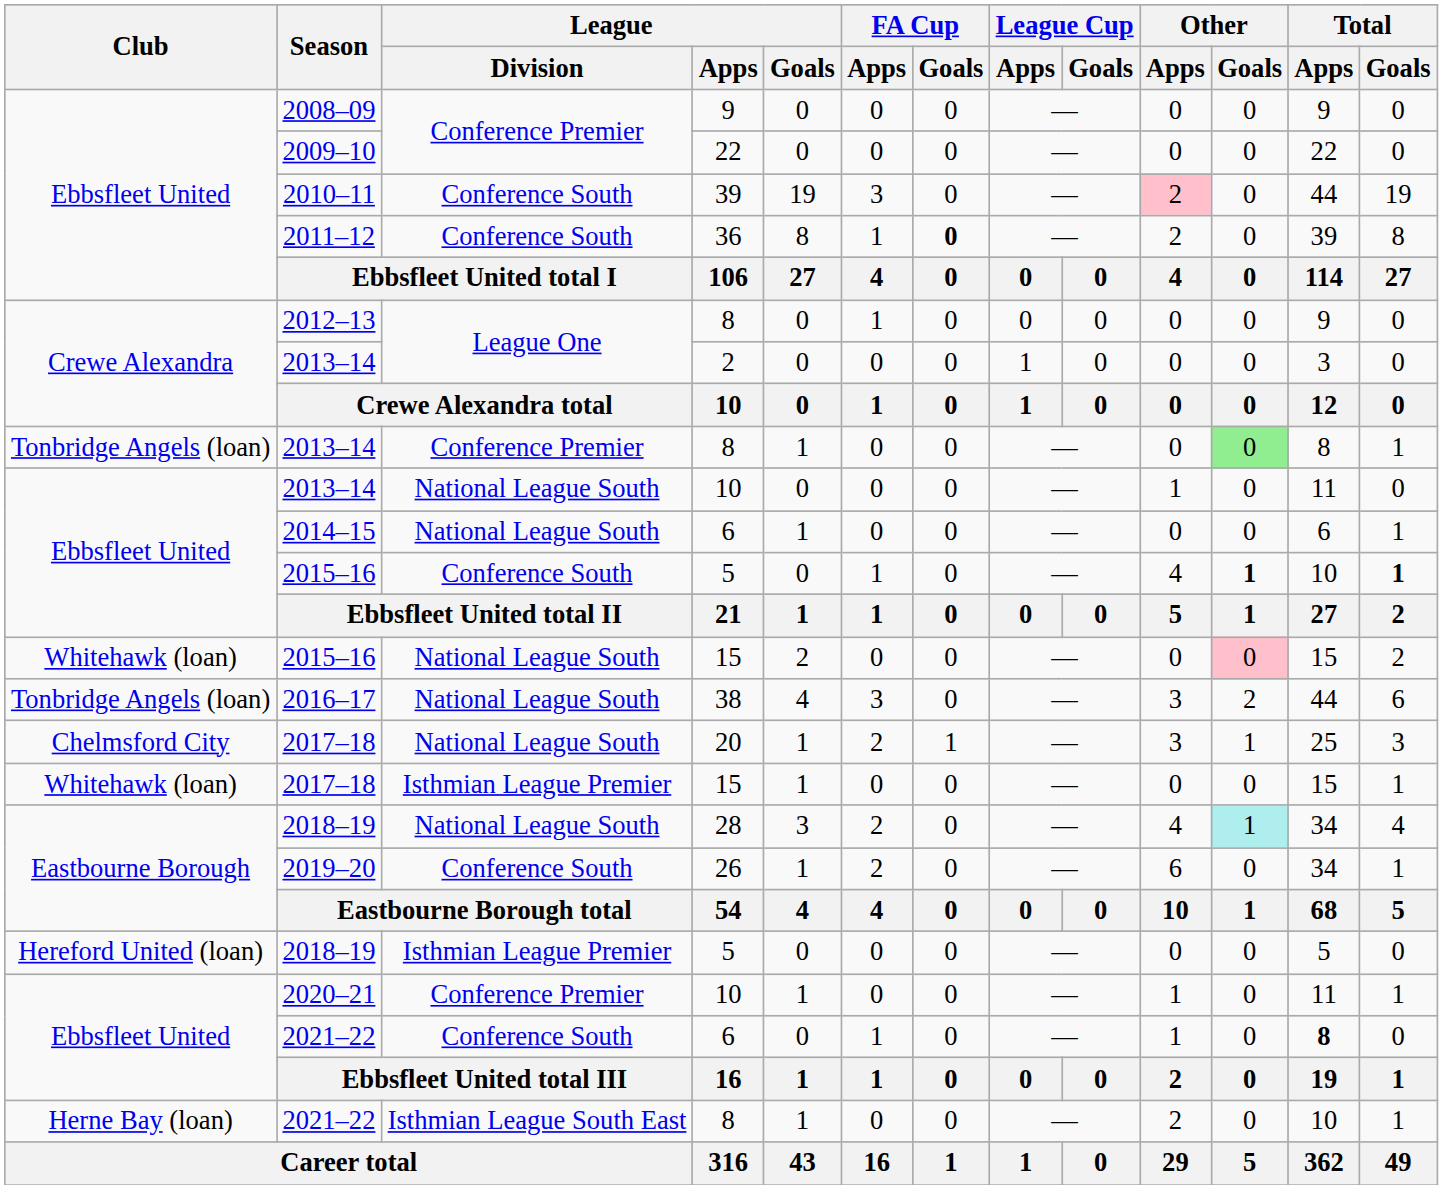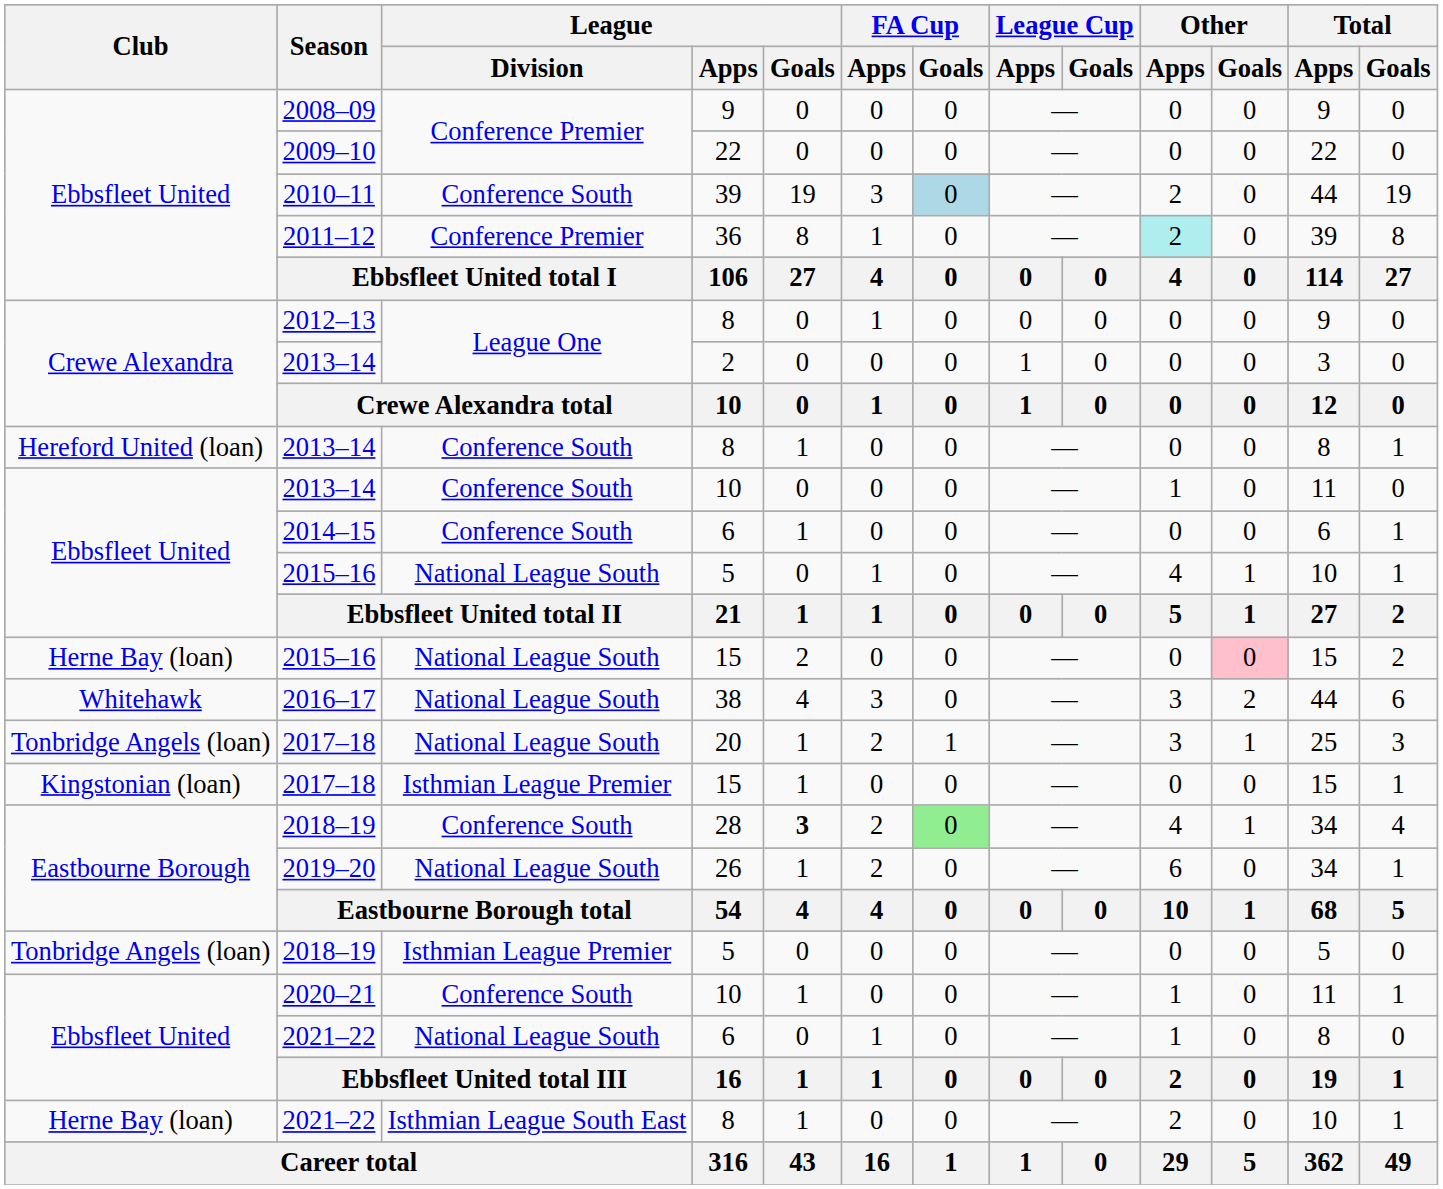 <table class="wikitable" style="text-align:center">
 <tr>
 <th rowspan="2">Club</th>
 <th rowspan="2">Season</th>
 <th colspan="3">League</th>
 <th colspan="2"><a href='#'>FA Cup</a></th>
 <th colspan="2"><a href='#'>League Cup</a></th>
 <th colspan="2">Other</th>
 <th colspan="2">Total</th>
 </tr>
 <tr>
 <th>Division</th>
 <th>Apps</th>
 <th>Goals</th>
 <th>Apps</th>
 <th>Goals</th>
 <th>Apps</th>
 <th>Goals</th>
 <th>Apps</th>
 <th>Goals</th>
 <th>Apps</th>
 <th>Goals</th>
 </tr>
 <tr>
 <td rowspan="5"><a href='#'>Ebbsfleet United</a></td>
 <td><a href='#'>2008–09</a></td>
 <td rowspan="2"><a href='#'>Conference Premier</a></td>
 <td>9</td>
 <td>0</td>
 <td>0</td>
 <td>0</td>
 <td colspan="2">—</td>
 <td>0</td>
 <td>0</td>
 <td>9</td>
 <td>0</td>
 </tr>
 <tr>
 <td><a href='#'>2009–10</a></td>
 <td>22</td>
 <td>0</td>
 <td>0</td>
 <td>0</td>
 <td colspan="2">—</td>
 <td>0</td>
 <td>0</td>
 <td>22</td>
 <td>0</td>
 </tr>
 <tr>
 <td><a href='#'>2010–11</a></td>
 <td><a href='#'>Conference South</a></td>
 <td>39</td>
 <td>19</td>
 <td>3</td>
-<td>0</td>
+<td style="background: lightblue;">0</td>
 <td colspan="2">—</td>
-<td style="background: pink;">2</td>
+<td>2</td>
 <td>0</td>
 <td>44</td>
 <td>19</td>
 </tr>
 <tr>
 <td><a href='#'>2011–12</a></td>
-<td><a href='#'>Conference South</a></td>
+<td><a href='#'>Conference Premier</a></td>
 <td>36</td>
 <td>8</td>
 <td>1</td>
-<td><strong>0</strong></td>
+<td>0</td>
 <td colspan="2">—</td>
-<td>2</td>
+<td style="background: paleturquoise;">2</td>
 <td>0</td>
 <td>39</td>
 <td>8</td>
 </tr>
 <tr>
 <th colspan="2">Ebbsfleet United total I</th>
 <th>106</th>
 <th>27</th>
 <th>4</th>
 <th>0</th>
 <th>0</th>
 <th>0</th>
 <th>4</th>
 <th>0</th>
 <th>114</th>
 <th>27</th>
 </tr>
 <tr>
 <td rowspan="3"><a href='#'>Crewe Alexandra</a></td>
 <td><a href='#'>2012–13</a></td>
 <td rowspan="2"><a href='#'>League One</a></td>
 <td>8</td>
 <td>0</td>
 <td>1</td>
 <td>0</td>
 <td>0</td>
 <td>0</td>
 <td>0</td>
 <td>0</td>
 <td>9</td>
 <td>0</td>
 </tr>
 <tr>
 <td><a href='#'>2013–14</a></td>
 <td>2</td>
 <td>0</td>
 <td>0</td>
 <td>0</td>
 <td>1</td>
 <td>0</td>
 <td>0</td>
 <td>0</td>
 <td>3</td>
 <td>0</td>
 </tr>
 <tr>
 <th colspan="2">Crewe Alexandra total</th>
 <th>10</th>
 <th>0</th>
 <th>1</th>
 <th>0</th>
 <th>1</th>
 <th>0</th>
 <th>0</th>
 <th>0</th>
 <th>12</th>
 <th>0</th>
 </tr>
 <tr>
-<td><a href='#'>Tonbridge Angels</a> (loan)</td>
+<td><a href='#'>Hereford United</a> (loan)</td>
 <td><a href='#'>2013–14</a></td>
-<td><a href='#'>Conference Premier</a></td>
+<td><a href='#'>Conference South</a></td>
 <td>8</td>
 <td>1</td>
 <td>0</td>
 <td>0</td>
 <td colspan="2">—</td>
 <td>0</td>
-<td style="background: lightgreen;">0</td>
+<td>0</td>
 <td>8</td>
 <td>1</td>
 </tr>
 <tr>
 <td rowspan="4"><a href='#'>Ebbsfleet United</a></td>
 <td><a href='#'>2013–14</a></td>
-<td><a href='#'>National League South</a></td>
+<td><a href='#'>Conference South</a></td>
 <td>10</td>
 <td>0</td>
 <td>0</td>
 <td>0</td>
 <td colspan="2">—</td>
 <td>1</td>
 <td>0</td>
 <td>11</td>
 <td>0</td>
 </tr>
 <tr>
 <td><a href='#'>2014–15</a></td>
-<td><a href='#'>National League South</a></td>
+<td><a href='#'>Conference South</a></td>
 <td>6</td>
 <td>1</td>
 <td>0</td>
 <td>0</td>
 <td colspan="2">—</td>
 <td>0</td>
 <td>0</td>
 <td>6</td>
 <td>1</td>
 </tr>
 <tr>
 <td><a href='#'>2015–16</a></td>
-<td><a href='#'>Conference South</a></td>
+<td><a href='#'>National League South</a></td>
 <td>5</td>
 <td>0</td>
 <td>1</td>
 <td>0</td>
 <td colspan="2">—</td>
 <td>4</td>
-<td><strong>1</strong></td>
+<td>1</td>
 <td>10</td>
-<td><strong>1</strong></td>
+<td>1</td>
 </tr>
 <tr>
 <th colspan="2">Ebbsfleet United total II</th>
 <th>21</th>
 <th>1</th>
 <th>1</th>
 <th>0</th>
 <th>0</th>
 <th>0</th>
 <th>5</th>
 <th>1</th>
 <th>27</th>
 <th>2</th>
 </tr>
 <tr>
-<td><a href='#'>Whitehawk</a> (loan)</td>
+<td><a href='#'>Herne Bay</a> (loan)</td>
 <td><a href='#'>2015–16</a></td>
 <td><a href='#'>National League South</a></td>
 <td>15</td>
 <td>2</td>
 <td>0</td>
 <td>0</td>
 <td colspan="2">—</td>
 <td>0</td>
 <td style="background: pink;">0</td>
 <td>15</td>
 <td>2</td>
 </tr>
 <tr>
-<td><a href='#'>Tonbridge Angels</a> (loan)</td>
+<td><a href='#'>Whitehawk</a></td>
 <td><a href='#'>2016–17</a></td>
 <td><a href='#'>National League South</a></td>
 <td>38</td>
 <td>4</td>
 <td>3</td>
 <td>0</td>
 <td colspan="2">—</td>
 <td>3</td>
 <td>2</td>
 <td>44</td>
 <td>6</td>
 </tr>
 <tr>
-<td><a href='#'>Chelmsford City</a></td>
+<td><a href='#'>Tonbridge Angels</a> (loan)</td>
 <td><a href='#'>2017–18</a></td>
 <td><a href='#'>National League South</a></td>
 <td>20</td>
 <td>1</td>
 <td>2</td>
 <td>1</td>
 <td colspan="2">—</td>
 <td>3</td>
 <td>1</td>
 <td>25</td>
 <td>3</td>
 </tr>
 <tr>
-<td><a href='#'>Whitehawk</a> (loan)</td>
+<td><a href='#'>Kingstonian</a> (loan)</td>
 <td><a href='#'>2017–18</a></td>
 <td><a href='#'>Isthmian League Premier</a></td>
 <td>15</td>
 <td>1</td>
 <td>0</td>
 <td>0</td>
 <td colspan="2">—</td>
 <td>0</td>
 <td>0</td>
 <td>15</td>
 <td>1</td>
 </tr>
 <tr>
 <td rowspan="3"><a href='#'>Eastbourne Borough</a></td>
 <td><a href='#'>2018–19</a></td>
-<td><a href='#'>National League South</a></td>
+<td><a href='#'>Conference South</a></td>
 <td>28</td>
-<td>3</td>
+<td><strong>3</strong></td>
 <td>2</td>
-<td>0</td>
+<td style="background: lightgreen;">0</td>
 <td colspan="2">—</td>
 <td>4</td>
-<td style="background: paleturquoise;">1</td>
+<td>1</td>
 <td>34</td>
 <td>4</td>
 </tr>
 <tr>
 <td><a href='#'>2019–20</a></td>
-<td><a href='#'>Conference South</a></td>
+<td><a href='#'>National League South</a></td>
 <td>26</td>
 <td>1</td>
 <td>2</td>
 <td>0</td>
 <td colspan="2">—</td>
 <td>6</td>
 <td>0</td>
 <td>34</td>
 <td>1</td>
 </tr>
 <tr>
 <th colspan="2">Eastbourne Borough total</th>
 <th>54</th>
 <th>4</th>
 <th>4</th>
 <th>0</th>
 <th>0</th>
 <th>0</th>
 <th>10</th>
 <th>1</th>
 <th>68</th>
 <th>5</th>
 </tr>
 <tr>
-<td><a href='#'>Hereford United</a> (loan)</td>
+<td><a href='#'>Tonbridge Angels</a> (loan)</td>
 <td><a href='#'>2018–19</a></td>
 <td><a href='#'>Isthmian League Premier</a></td>
 <td>5</td>
 <td>0</td>
 <td>0</td>
 <td>0</td>
 <td colspan="2">—</td>
 <td>0</td>
 <td>0</td>
 <td>5</td>
 <td>0</td>
 </tr>
 <tr>
 <td rowspan="3"><a href='#'>Ebbsfleet United</a></td>
 <td><a href='#'>2020–21</a></td>
-<td><a href='#'>Conference Premier</a></td>
+<td><a href='#'>Conference South</a></td>
 <td>10</td>
 <td>1</td>
 <td>0</td>
 <td>0</td>
 <td colspan="2">—</td>
 <td>1</td>
 <td>0</td>
 <td>11</td>
 <td>1</td>
 </tr>
 <tr>
 <td><a href='#'>2021–22</a></td>
-<td><a href='#'>Conference South</a></td>
+<td><a href='#'>National League South</a></td>
 <td>6</td>
 <td>0</td>
 <td>1</td>
 <td>0</td>
 <td colspan="2">—</td>
 <td>1</td>
 <td>0</td>
-<td><strong>8</strong></td>
+<td>8</td>
 <td>0</td>
 </tr>
 <tr>
 <th colspan="2">Ebbsfleet United total III</th>
 <th>16</th>
 <th>1</th>
 <th>1</th>
 <th>0</th>
 <th>0</th>
 <th>0</th>
 <th>2</th>
 <th>0</th>
 <th>19</th>
 <th>1</th>
 </tr>
 <tr>
 <td><a href='#'>Herne Bay</a> (loan)</td>
 <td><a href='#'>2021–22</a></td>
 <td><a href='#'>Isthmian League South East</a></td>
 <td>8</td>
 <td>1</td>
 <td>0</td>
 <td>0</td>
 <td colspan="2">—</td>
 <td>2</td>
 <td>0</td>
 <td>10</td>
 <td>1</td>
 </tr>
 <tr>
 <th colspan="3">Career total</th>
 <th>316</th>
 <th>43</th>
 <th>16</th>
 <th>1</th>
 <th>1</th>
 <th>0</th>
 <th>29</th>
 <th>5</th>
 <th>362</th>
 <th>49</th>
 </tr>
 </table>
